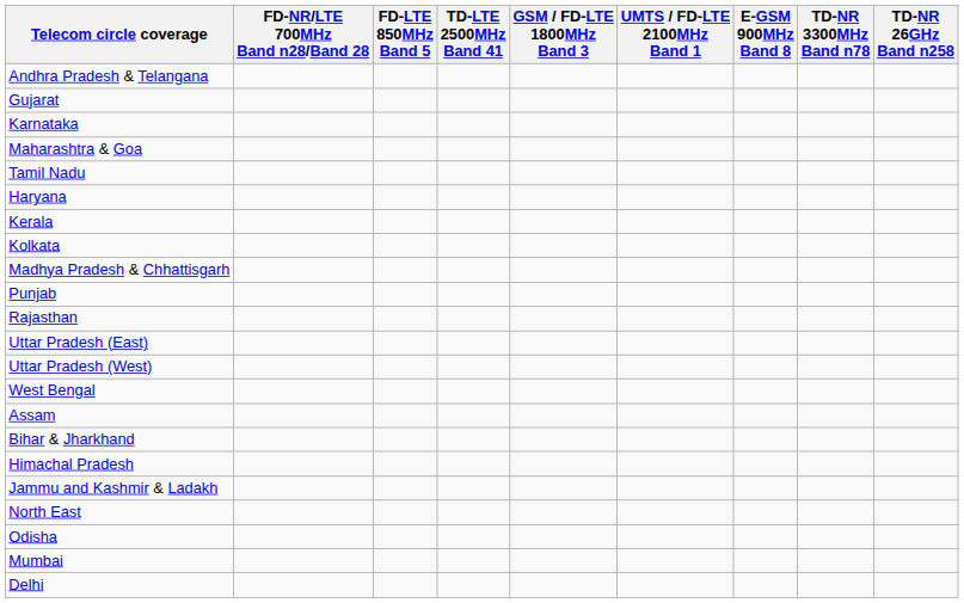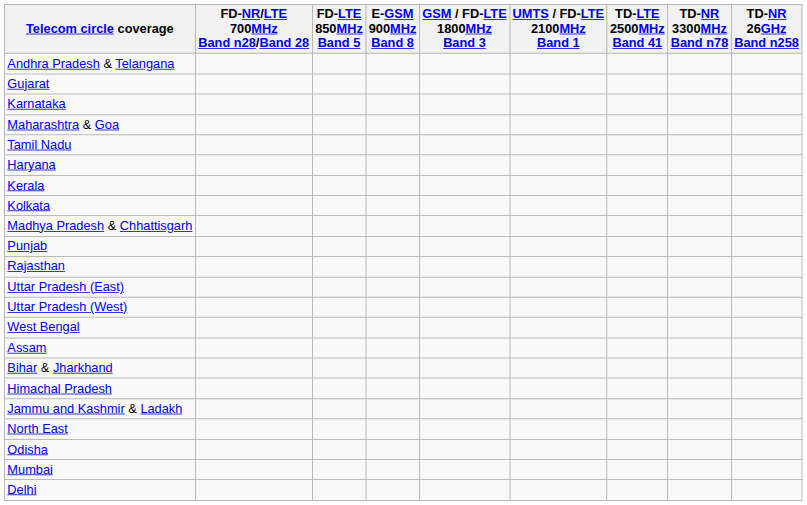 <table class="wikitable sortable plainrowheaders">
 <tr style="background:#ccc; text-align:center;">
 <th scope="col"><a href='#'>Telecom circle</a> coverage</th>
 <th scope="col">FD-<a href='#'>NR</a>/<a href='#'>LTE</a><br>700<a href='#'>MHz</a><br><a href='#'>Band n28</a>/<a href='#'>Band 28</a></th>
 <th scope="col">FD-<a href='#'>LTE</a><br>850<a href='#'>MHz</a><br><a href='#'>Band 5</a></th>
-<th scope="col">TD-<a href='#'>LTE</a><br>2500<a href='#'>MHz</a><br><a href='#'>Band 41</a></th>
+<th scope="col">E-<a href='#'>GSM</a><br>900<a href='#'>MHz</a><br><a href='#'>Band 8</a></th>
 <th scope="col"><a href='#'>GSM</a> / FD-<a href='#'>LTE</a><br>1800<a href='#'>MHz</a><br><a href='#'>Band 3</a></th>
 <th scope="col"><a href='#'>UMTS</a> / FD-<a href='#'>LTE</a><br>2100<a href='#'>MHz</a><br><a href='#'>Band 1</a></th>
-<th scope="col">E-<a href='#'>GSM</a><br>900<a href='#'>MHz</a><br><a href='#'>Band 8</a></th>
+<th scope="col">TD-<a href='#'>LTE</a><br>2500<a href='#'>MHz</a><br><a href='#'>Band 41</a></th>
 <th scope="col">TD-<a href='#'>NR</a><br>3300<a href='#'>MHz</a><br><a href='#'>Band n78</a></th>
 <th scope="col">TD-<a href='#'>NR</a><br>26<a href='#'>GHz</a><br><a href='#'>Band n258</a></th>
 </tr>
 <tr>
 <td><a href='#'>Andhra Pradesh</a> & <a href='#'>Telangana</a></td>
 <td></td>
 <td></td>
 <td></td>
 <td></td>
 <td></td>
 <td></td>
 <td></td>
 <td></td>
 </tr>
 <tr>
 <td><a href='#'>Gujarat</a></td>
 <td></td>
 <td></td>
 <td></td>
 <td></td>
 <td></td>
 <td></td>
 <td></td>
 <td></td>
 </tr>
 <tr>
 <td><a href='#'>Karnataka</a></td>
 <td></td>
 <td></td>
 <td></td>
 <td></td>
 <td></td>
 <td></td>
 <td></td>
 <td></td>
 </tr>
 <tr>
 <td><a href='#'>Maharashtra</a> & <a href='#'>Goa</a></td>
 <td></td>
 <td></td>
 <td></td>
 <td></td>
 <td></td>
 <td></td>
 <td></td>
 <td></td>
 </tr>
 <tr>
 <td><a href='#'>Tamil Nadu</a></td>
 <td></td>
 <td></td>
 <td></td>
 <td></td>
 <td></td>
 <td></td>
 <td></td>
 <td></td>
 </tr>
 <tr>
 <td><a href='#'>Haryana</a></td>
 <td></td>
 <td></td>
 <td></td>
 <td></td>
 <td></td>
 <td></td>
 <td></td>
 <td></td>
 </tr>
 <tr>
 <td><a href='#'>Kerala</a></td>
 <td></td>
 <td></td>
 <td></td>
 <td></td>
 <td></td>
 <td></td>
 <td></td>
 <td></td>
 </tr>
 <tr>
 <td><a href='#'>Kolkata</a></td>
 <td></td>
 <td></td>
 <td></td>
 <td></td>
 <td></td>
 <td></td>
 <td></td>
 <td></td>
 </tr>
 <tr>
 <td><a href='#'>Madhya Pradesh</a> & <a href='#'>Chhattisgarh</a></td>
 <td></td>
 <td></td>
 <td></td>
 <td></td>
 <td></td>
 <td></td>
 <td></td>
 <td></td>
 </tr>
 <tr>
 <td><a href='#'>Punjab</a></td>
 <td></td>
 <td></td>
 <td></td>
 <td></td>
 <td></td>
 <td></td>
 <td></td>
 <td></td>
 </tr>
 <tr>
 <td><a href='#'>Rajasthan</a></td>
 <td></td>
 <td></td>
 <td></td>
 <td></td>
 <td></td>
 <td></td>
 <td></td>
 <td></td>
 </tr>
 <tr>
 <td><a href='#'>Uttar Pradesh (East)</a></td>
 <td></td>
 <td></td>
 <td></td>
 <td></td>
 <td></td>
 <td></td>
 <td></td>
 <td></td>
 </tr>
 <tr>
 <td><a href='#'>Uttar Pradesh (West)</a></td>
 <td></td>
 <td></td>
 <td></td>
 <td></td>
 <td></td>
 <td></td>
 <td></td>
 <td></td>
 </tr>
 <tr>
 <td><a href='#'>West Bengal</a></td>
 <td></td>
 <td></td>
 <td></td>
 <td></td>
 <td></td>
 <td></td>
 <td></td>
 <td></td>
 </tr>
 <tr>
 <td><a href='#'>Assam</a></td>
 <td></td>
 <td></td>
 <td></td>
 <td></td>
 <td></td>
 <td></td>
 <td></td>
 <td></td>
 </tr>
 <tr>
 <td><a href='#'>Bihar</a> & <a href='#'>Jharkhand</a></td>
 <td></td>
 <td></td>
 <td></td>
 <td></td>
 <td></td>
 <td></td>
 <td></td>
 <td></td>
 </tr>
 <tr>
 <td><a href='#'>Himachal Pradesh</a></td>
 <td></td>
 <td></td>
 <td></td>
 <td></td>
 <td></td>
 <td></td>
 <td></td>
 <td></td>
 </tr>
 <tr>
 <td><a href='#'>Jammu and Kashmir</a> & <a href='#'>Ladakh</a></td>
 <td></td>
 <td></td>
 <td></td>
 <td></td>
 <td></td>
 <td></td>
 <td></td>
 <td></td>
 </tr>
 <tr>
 <td><a href='#'>North East</a></td>
 <td></td>
 <td></td>
 <td></td>
 <td></td>
 <td></td>
 <td></td>
 <td></td>
 <td></td>
 </tr>
 <tr>
 <td><a href='#'>Odisha</a></td>
 <td></td>
 <td></td>
 <td></td>
 <td></td>
 <td></td>
 <td></td>
 <td></td>
 <td></td>
 </tr>
 <tr>
 <td><a href='#'>Mumbai</a></td>
 <td></td>
 <td></td>
 <td></td>
 <td></td>
 <td></td>
 <td></td>
 <td></td>
 <td></td>
 </tr>
 <tr>
 <td><a href='#'>Delhi</a></td>
 <td></td>
 <td></td>
 <td></td>
 <td></td>
 <td></td>
 <td></td>
 <td></td>
 <td></td>
 </tr>
 </table>
